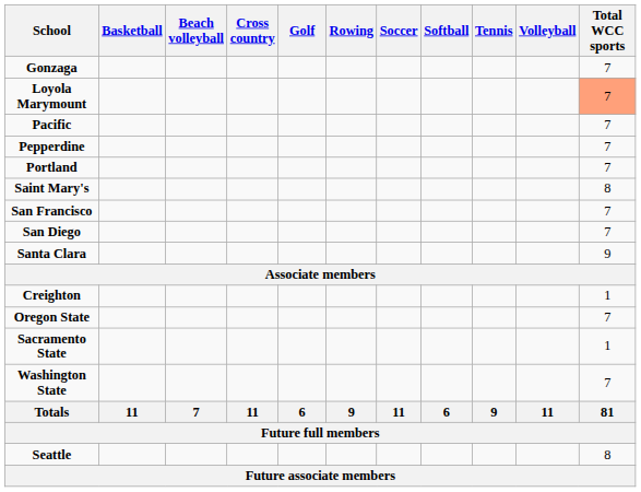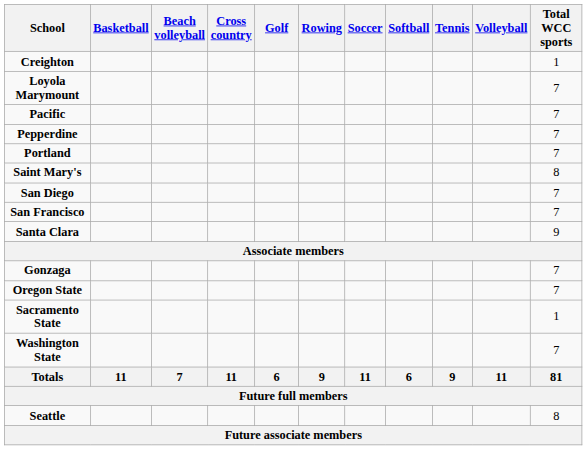 <table class="wikitable sortable" style="text-align:center; width:85%">
 <tr style="text-align:center">
 <th>School</th>
 <th><a href='#'>Basketball</a></th>
 <th><a href='#'>Beach<br>volleyball</a></th>
 <th><a href='#'>Cross <br> country</a></th>
 <th style="width:50px;"><a href='#'>Golf</a></th>
 <th><a href='#'>Rowing</a></th>
 <th><a href='#'>Soccer</a></th>
 <th><a href='#'>Softball</a></th>
 <th><a href='#'>Tennis</a></th>
 <th><a href='#'>Volleyball</a></th>
 <th>Total<br>WCC sports</th>
 </tr>
-<tr style="text-align:center">
-<td><strong>Gonzaga</strong></td>
+<tr>
+<td><strong>Creighton</strong></td>
 <td></td>
 <td></td>
 <td></td>
 <td></td>
 <td></td>
 <td></td>
 <td></td>
 <td></td>
 <td></td>
-<td>7</td>
+<td>1</td>
 </tr>
 <tr style="text-align:center">
 <td><strong>Loyola Marymount</strong></td>
 <td></td>
 <td></td>
 <td></td>
 <td></td>
 <td></td>
 <td></td>
 <td></td>
 <td></td>
 <td></td>
-<td style="background: lightsalmon;">7</td>
+<td>7</td>
 </tr>
 <tr style="text-align:center">
 <td><strong>Pacific</strong></td>
 <td></td>
 <td></td>
 <td></td>
 <td></td>
 <td></td>
 <td></td>
 <td></td>
 <td></td>
 <td></td>
 <td>7</td>
 </tr>
 <tr style="text-align:center">
 <td><strong>Pepperdine</strong></td>
 <td></td>
 <td></td>
 <td></td>
 <td></td>
 <td></td>
 <td></td>
 <td></td>
 <td></td>
 <td></td>
 <td>7</td>
 </tr>
 <tr style="text-align:center">
 <td><strong>Portland</strong></td>
 <td></td>
 <td></td>
 <td></td>
 <td></td>
 <td></td>
 <td></td>
 <td></td>
 <td></td>
 <td></td>
 <td>7</td>
 </tr>
 <tr style="text-align:center">
 <td><strong>Saint Mary's</strong></td>
 <td></td>
 <td></td>
 <td></td>
 <td></td>
 <td></td>
 <td></td>
 <td></td>
 <td></td>
 <td></td>
 <td>8</td>
 </tr>
 <tr style="text-align:center">
-<td><strong>San Francisco</strong></td>
+<td><strong>San Diego</strong></td>
 <td></td>
 <td></td>
 <td></td>
 <td></td>
 <td></td>
 <td></td>
 <td></td>
 <td></td>
 <td></td>
 <td>7</td>
 </tr>
 <tr style="text-align:center">
-<td><strong>San Diego</strong></td>
+<td><strong>San Francisco</strong></td>
 <td></td>
 <td></td>
 <td></td>
 <td></td>
 <td></td>
 <td></td>
 <td></td>
 <td></td>
 <td></td>
 <td>7</td>
 </tr>
 <tr style="text-align:center">
 <td><strong>Santa Clara</strong></td>
 <td></td>
 <td></td>
 <td></td>
 <td></td>
 <td></td>
 <td></td>
 <td></td>
 <td></td>
 <td></td>
 <td>9</td>
 </tr>
 <tr>
 <th colspan=11>Associate members</th>
 </tr>
-<tr>
-<td><strong>Creighton</strong></td>
+<tr style="text-align:center">
+<td><strong>Gonzaga</strong></td>
 <td></td>
 <td></td>
 <td></td>
 <td></td>
 <td></td>
 <td></td>
 <td></td>
 <td></td>
 <td></td>
-<td>1</td>
+<td>7</td>
 </tr>
 <tr>
 <td><strong>Oregon State</strong></td>
 <td></td>
 <td></td>
 <td></td>
 <td></td>
 <td></td>
 <td></td>
 <td></td>
 <td></td>
 <td></td>
 <td>7</td>
 </tr>
 <tr>
 <td><strong>Sacramento State</strong></td>
 <td></td>
 <td></td>
 <td></td>
 <td></td>
 <td></td>
 <td></td>
 <td></td>
 <td></td>
 <td></td>
 <td>1</td>
 </tr>
 <tr>
 <td><strong>Washington State</strong></td>
 <td></td>
 <td></td>
 <td></td>
 <td></td>
 <td></td>
 <td></td>
 <td></td>
 <td></td>
 <td></td>
 <td>7</td>
 </tr>
 <tr>
 <th>Totals</th>
 <th>11</th>
 <th>7</th>
 <th>11</th>
 <th>6</th>
 <th>9</th>
 <th>11</th>
 <th>6</th>
 <th>9</th>
 <th>11</th>
 <th>81</th>
 </tr>
 <tr>
 <th colspan=11>Future full members</th>
 </tr>
 <tr>
 <td><strong>Seattle</strong></td>
 <td></td>
 <td></td>
 <td></td>
 <td></td>
 <td></td>
 <td></td>
 <td></td>
 <td></td>
 <td></td>
 <td>8</td>
 </tr>
 <tr>
 <th colspan=11>Future associate members</th>
 </tr>
 </table>
